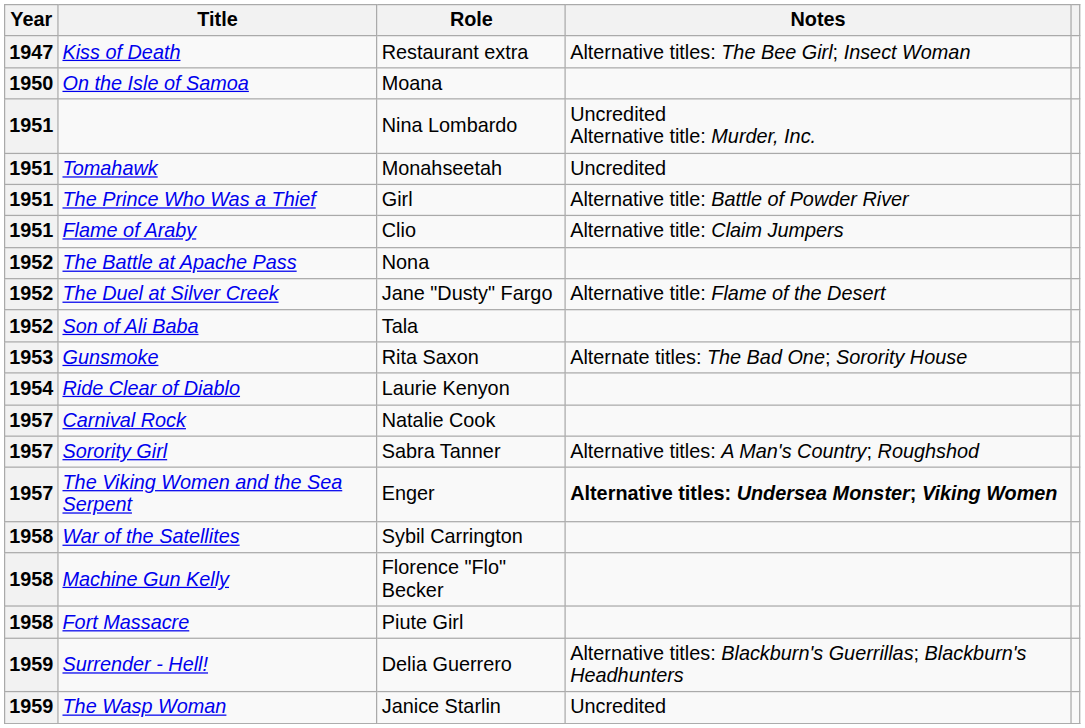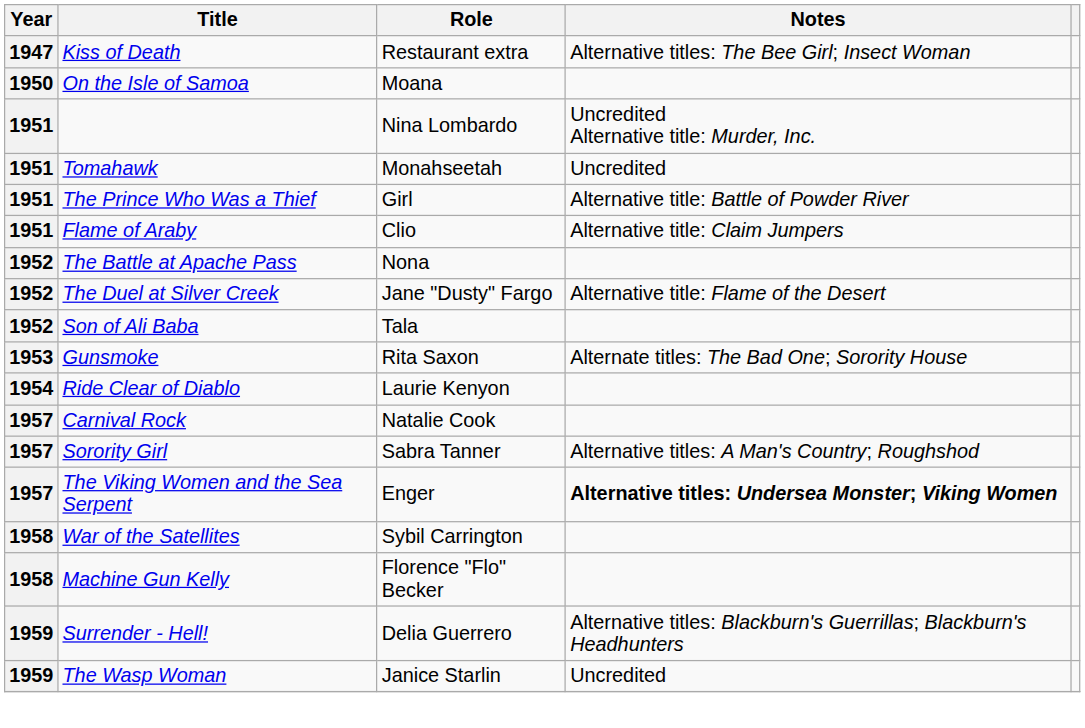 <table class="wikitable sortable plainrowheaders">
 <tr>
 <th>Year</th>
 <th>Title</th>
 <th>Role</th>
 <th class="unsortable">Notes</th>
 <th class="unsortable"></th>
 </tr>
 <tr>
 <th scope="row">1947</th>
 <td><em><a href='#'>Kiss of Death</a></em></td>
 <td>Restaurant extra</td>
 <td>Alternative titles: <em>The Bee Girl</em>; <em>Insect Woman</em></td>
 <td style="text-align:center;"></td>
 </tr>
 <tr>
 <th scope="row">1950</th>
 <td><em><a href='#'>On the Isle of Samoa</a></em></td>
 <td>Moana</td>
 <td></td>
 <td style="text-align:center;"></td>
 </tr>
 <tr>
 <th scope="row">1951</th>
 <td><em></em></td>
 <td>Nina Lombardo</td>
 <td>Uncredited<br>Alternative title: <em>Murder, Inc.</em></td>
 <td style="text-align:center;"></td>
 </tr>
 <tr>
 <th scope="row">1951</th>
 <td><em><a href='#'>Tomahawk</a></em></td>
 <td>Monahseetah</td>
 <td>Uncredited</td>
 <td style="text-align:center;"></td>
 </tr>
 <tr>
 <th scope="row">1951</th>
 <td><em><a href='#'>The Prince Who Was a Thief</a></em></td>
 <td>Girl</td>
 <td>Alternative title: <em>Battle of Powder River</em></td>
 <td style="text-align:center;"></td>
 </tr>
 <tr>
 <th scope="row">1951</th>
 <td><em><a href='#'>Flame of Araby</a></em></td>
 <td>Clio</td>
 <td>Alternative title: <em>Claim Jumpers</em></td>
 <td style="text-align:center;"></td>
 </tr>
 <tr>
 <th scope="row">1952</th>
 <td><em><a href='#'>The Battle at Apache Pass</a></em></td>
 <td>Nona</td>
 <td></td>
 <td style="text-align:center;"></td>
 </tr>
 <tr>
 <th scope="row">1952</th>
 <td><em><a href='#'>The Duel at Silver Creek</a></em></td>
 <td>Jane "Dusty" Fargo</td>
 <td>Alternative title: <em>Flame of the Desert</em></td>
 <td style="text-align:center;"></td>
 </tr>
 <tr>
 <th scope="row">1952</th>
 <td><em><a href='#'>Son of Ali Baba</a></em></td>
 <td>Tala</td>
 <td></td>
 <td style="text-align:center;"></td>
 </tr>
 <tr>
 <th scope="row">1953</th>
 <td><em><a href='#'>Gunsmoke</a></em></td>
 <td>Rita Saxon</td>
 <td>Alternate titles: <em>The Bad One</em>; <em>Sorority House</em></td>
 <td style="text-align:center;"></td>
 </tr>
 <tr>
 <th scope="row">1954</th>
 <td><em><a href='#'>Ride Clear of Diablo</a></em></td>
 <td>Laurie Kenyon</td>
 <td></td>
 <td style="text-align:center;"></td>
 </tr>
 <tr>
 <th scope="row">1957</th>
 <td><em><a href='#'>Carnival Rock</a></em></td>
 <td>Natalie Cook</td>
 <td></td>
 <td style="text-align:center;"></td>
 </tr>
 <tr>
 <th scope="row">1957</th>
 <td><em><a href='#'>Sorority Girl</a></em></td>
 <td>Sabra Tanner</td>
 <td>Alternative titles: <em>A Man's Country</em>; <em>Roughshod</em></td>
 <td style="text-align:center;"></td>
 </tr>
 <tr>
 <th scope="row">1957</th>
 <td><em><a href='#'>The Viking Women and the Sea Serpent</a></em></td>
 <td>Enger</td>
 <td><strong>Alternative titles: <em>Undersea Monster</em>; <em>Viking Women</em></strong></td>
 <td style="text-align:center;"></td>
 </tr>
 <tr>
 <th scope="row">1958</th>
 <td><em><a href='#'>War of the Satellites</a></em></td>
 <td>Sybil Carrington</td>
 <td></td>
 <td style="text-align:center;"></td>
 </tr>
 <tr>
 <th scope="row">1958</th>
 <td><em><a href='#'>Machine Gun Kelly</a></em></td>
 <td>Florence "Flo" Becker</td>
 <td></td>
 <td style="text-align:center;"></td>
 </tr>
 <tr>
-<th scope="row">1958</th>
-<td><em><a href='#'>Fort Massacre</a></em></td>
-<td>Piute Girl</td>
-<td></td>
-<td style="text-align:center;"></td>
-</tr>
-<tr>
 <th scope="row">1959</th>
 <td><em><a href='#'>Surrender - Hell!</a></em></td>
 <td>Delia Guerrero</td>
 <td>Alternative titles: <em>Blackburn's Guerrillas</em>; <em>Blackburn's Headhunters</em></td>
 <td style="text-align:center;"></td>
 </tr>
 <tr>
 <th scope="row">1959</th>
 <td data-sort-value="Wasp"><em><a href='#'>The Wasp Woman</a></em></td>
 <td>Janice Starlin</td>
 <td>Uncredited</td>
 <td style="text-align:center;"></td>
 </tr>
 <tr>
 </tr>
 </table>
